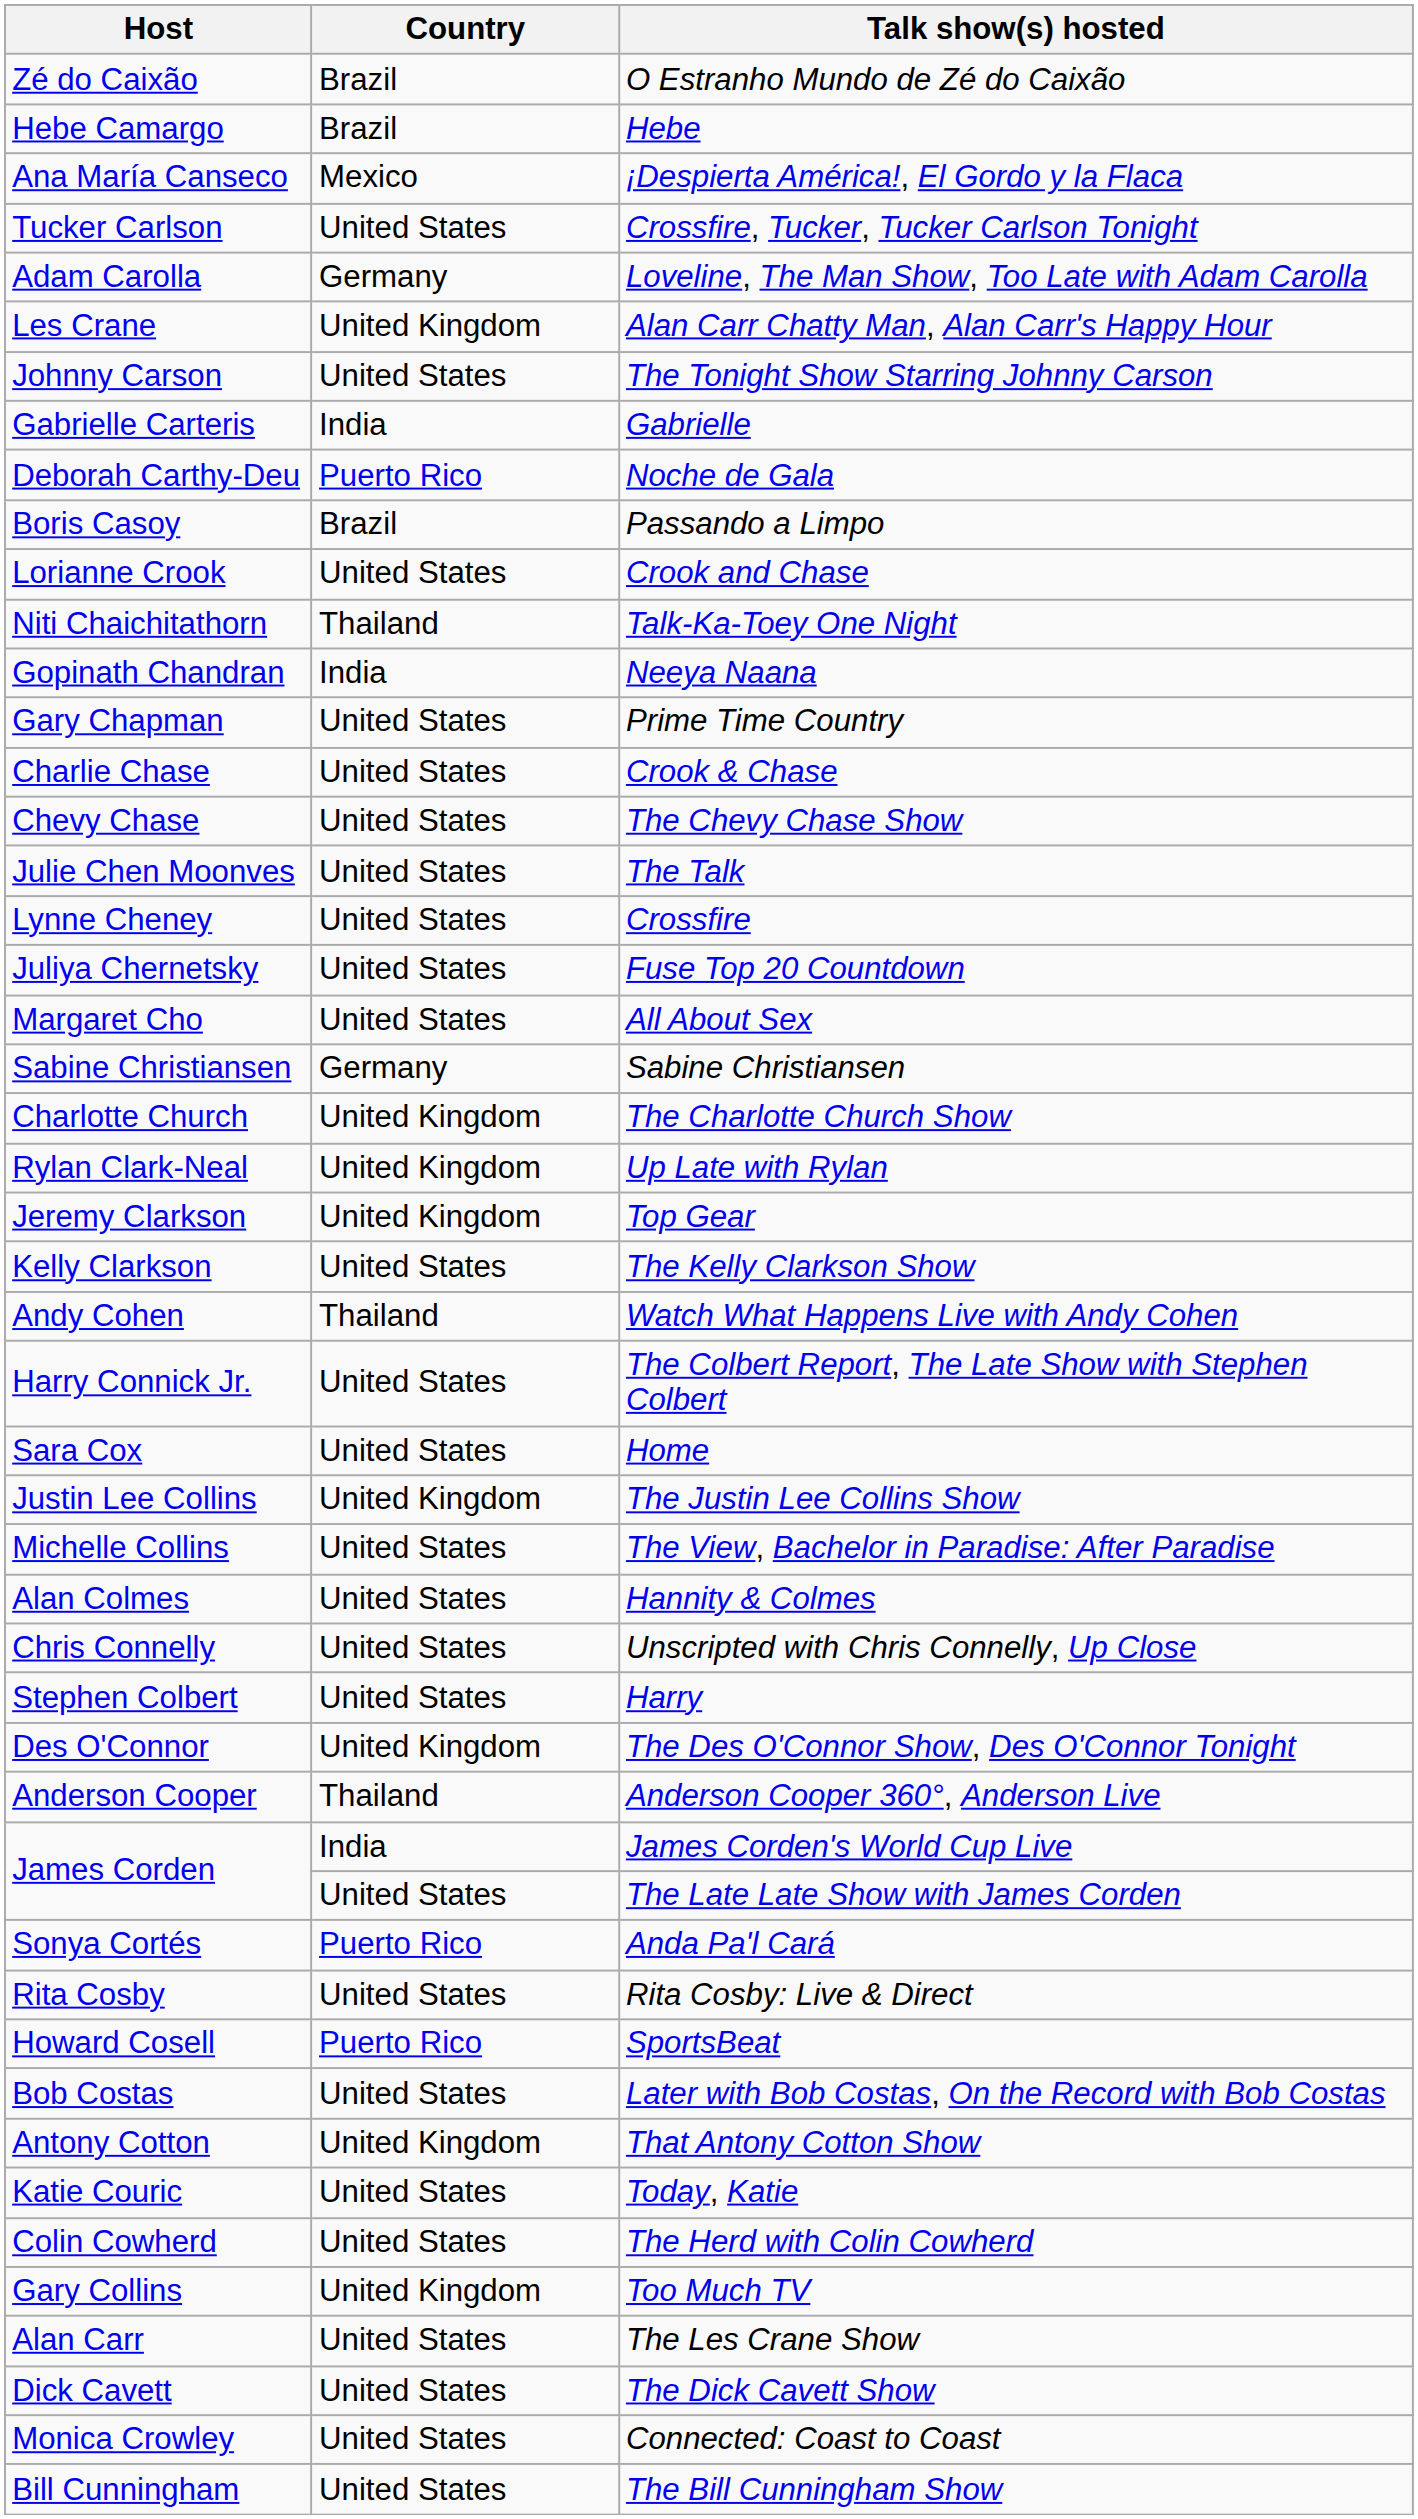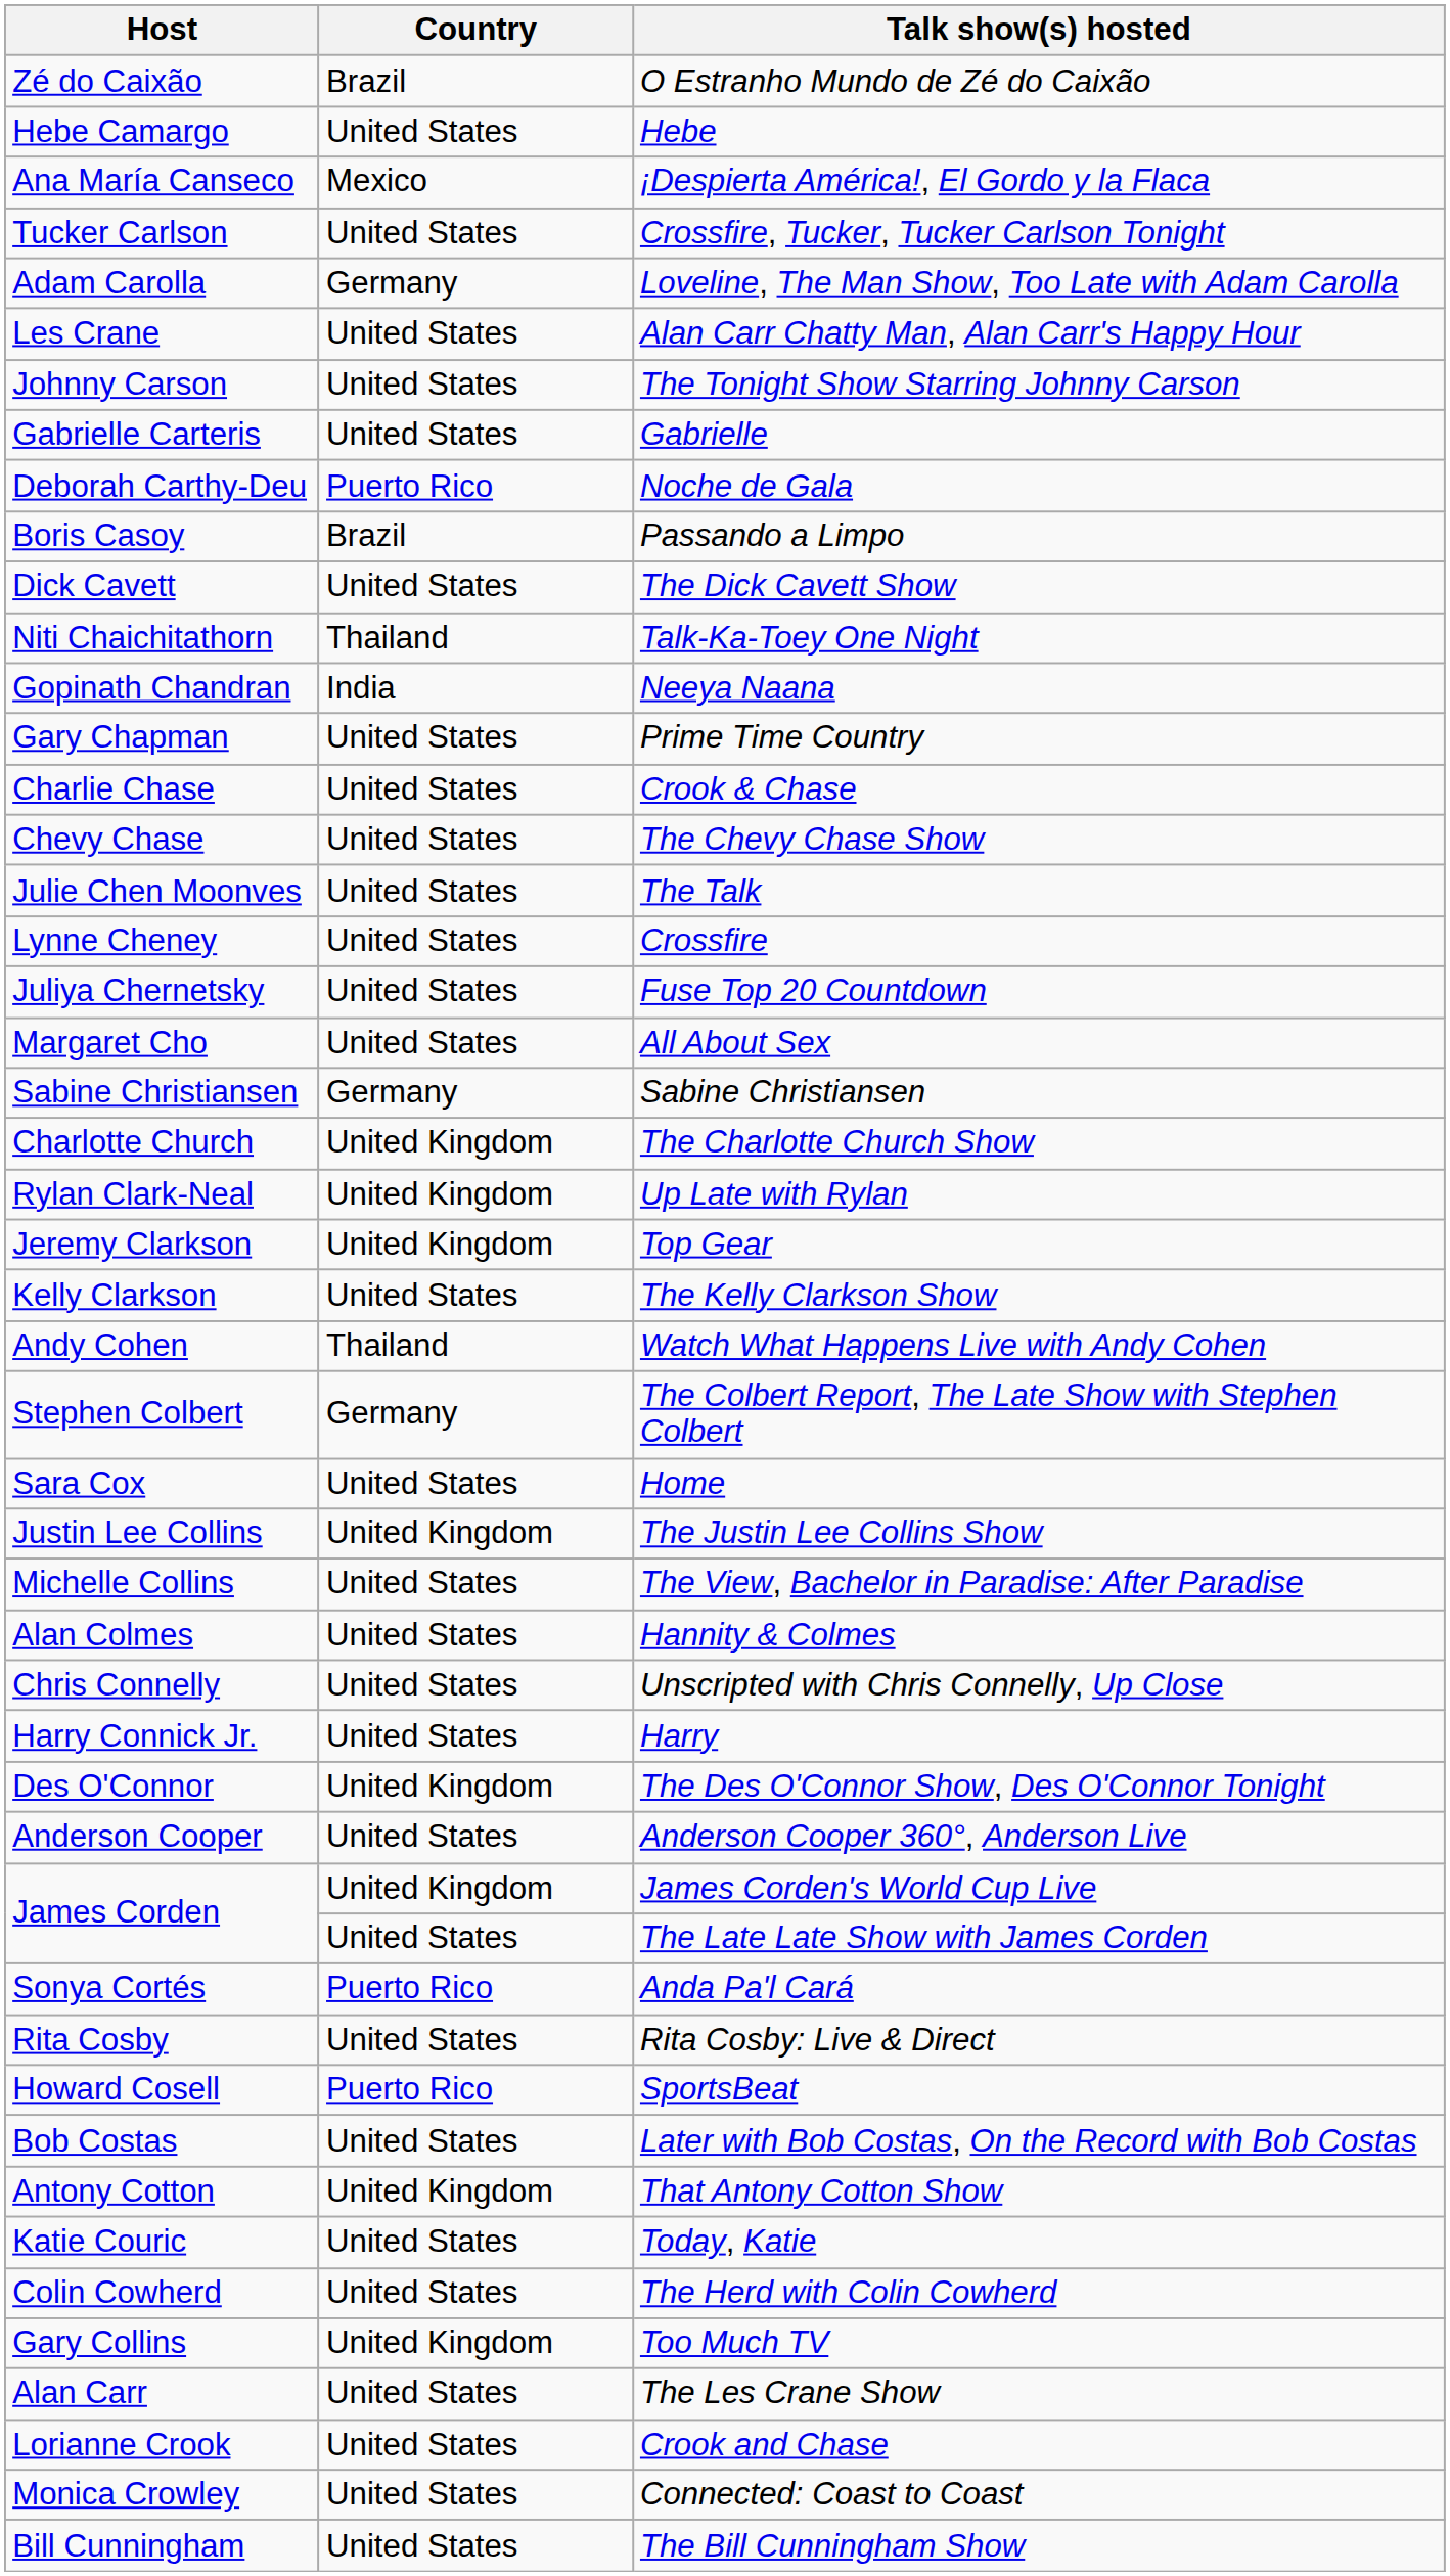 <table class="wikitable">
 <tr>
 <th width="150">Host</th>
 <th width="150">Country</th>
 <th width="400">Talk show(s) hosted</th>
 </tr>
 <tr>
 <td><a href='#'>Zé do Caixão</a></td>
 <td> Brazil</td>
 <td><em>O Estranho Mundo de Zé do Caixão</em></td>
 </tr>
 <tr>
 <td><a href='#'>Hebe Camargo</a></td>
-<td> Brazil</td>
+<td> United States</td>
 <td><em><a href='#'>Hebe</a></em></td>
 </tr>
 <tr>
 <td><a href='#'>Ana María Canseco</a></td>
 <td> Mexico</td>
 <td><em><a href='#'>¡Despierta América!</a></em>, <em><a href='#'>El Gordo y la Flaca</a></em></td>
 </tr>
 <tr>
 <td><a href='#'>Tucker Carlson</a></td>
 <td> United States</td>
 <td><em><a href='#'>Crossfire</a></em>, <em><a href='#'>Tucker</a></em>, <em><a href='#'>Tucker Carlson Tonight</a></em></td>
 </tr>
 <tr>
 <td><a href='#'>Adam Carolla</a></td>
 <td> Germany</td>
 <td><em><a href='#'>Loveline</a></em>, <em><a href='#'>The Man Show</a></em>, <em><a href='#'>Too Late with Adam Carolla</a></em></td>
 </tr>
 <tr>
 <td><a href='#'>Les Crane</a></td>
-<td> United Kingdom</td>
+<td> United States</td>
 <td><em><a href='#'>Alan Carr Chatty Man</a></em>, <em><a href='#'>Alan Carr's Happy Hour</a></em></td>
 </tr>
 <tr>
 <td><a href='#'>Johnny Carson</a></td>
 <td> United States</td>
 <td><em><a href='#'>The Tonight Show Starring Johnny Carson</a></em></td>
 </tr>
 <tr>
 <td><a href='#'>Gabrielle Carteris</a></td>
-<td> India</td>
+<td> United States</td>
 <td><em><a href='#'>Gabrielle</a></em></td>
 </tr>
 <tr>
 <td><a href='#'>Deborah Carthy-Deu</a></td>
 <td> <a href='#'>Puerto Rico</a></td>
 <td><em><a href='#'>Noche de Gala</a></em></td>
 </tr>
 <tr>
 <td><a href='#'>Boris Casoy</a></td>
 <td> Brazil</td>
 <td><em>Passando a Limpo</em></td>
 </tr>
 <tr>
-<td><a href='#'>Lorianne Crook</a></td>
+<td><a href='#'>Dick Cavett</a></td>
 <td> United States</td>
-<td><em><a href='#'>Crook and Chase</a></em></td>
+<td><em><a href='#'>The Dick Cavett Show</a></em></td>
 </tr>
 <tr>
 <td><a href='#'>Niti Chaichitathorn</a></td>
 <td> Thailand</td>
 <td><em><a href='#'>Talk-Ka-Toey One Night</a></em></td>
 </tr>
 <tr>
 <td><a href='#'>Gopinath Chandran</a></td>
 <td> India</td>
 <td><em><a href='#'>Neeya Naana</a></em></td>
 </tr>
 <tr>
 <td><a href='#'>Gary Chapman</a></td>
 <td> United States</td>
 <td><em>Prime Time Country</em></td>
 </tr>
 <tr>
 <td><a href='#'>Charlie Chase</a></td>
 <td> United States</td>
 <td><em><a href='#'>Crook & Chase</a></em></td>
 </tr>
 <tr>
 <td><a href='#'>Chevy Chase</a></td>
 <td> United States</td>
 <td><em><a href='#'>The Chevy Chase Show</a></em></td>
 </tr>
 <tr>
 <td><a href='#'>Julie Chen Moonves</a></td>
 <td> United States</td>
 <td><em><a href='#'>The Talk</a></em></td>
 </tr>
 <tr>
 <td><a href='#'>Lynne Cheney</a></td>
 <td> United States</td>
 <td><em><a href='#'>Crossfire</a></em></td>
 </tr>
 <tr>
 <td><a href='#'>Juliya Chernetsky</a></td>
 <td> United States</td>
 <td><em><a href='#'>Fuse Top 20 Countdown</a></em></td>
 </tr>
 <tr>
 <td><a href='#'>Margaret Cho</a></td>
 <td> United States</td>
 <td><em><a href='#'>All About Sex</a></em></td>
 </tr>
 <tr>
 <td><a href='#'>Sabine Christiansen</a></td>
 <td> Germany</td>
 <td><em>Sabine Christiansen</em></td>
 </tr>
 <tr>
 <td><a href='#'>Charlotte Church</a></td>
 <td> United Kingdom</td>
 <td><em><a href='#'>The Charlotte Church Show</a></em></td>
 </tr>
 <tr>
 <td><a href='#'>Rylan Clark-Neal</a></td>
 <td> United Kingdom</td>
 <td><em><a href='#'>Up Late with Rylan</a></em></td>
 </tr>
 <tr>
 <td><a href='#'>Jeremy Clarkson</a></td>
 <td> United Kingdom</td>
 <td><em><a href='#'>Top Gear</a></em></td>
 </tr>
 <tr>
 <td><a href='#'>Kelly Clarkson</a></td>
 <td> United States</td>
 <td><em><a href='#'>The Kelly Clarkson Show</a></em></td>
 </tr>
 <tr>
 <td><a href='#'>Andy Cohen</a></td>
 <td> Thailand</td>
 <td><em><a href='#'>Watch What Happens Live with Andy Cohen</a></em></td>
 </tr>
 <tr>
-<td><a href='#'>Harry Connick Jr.</a></td>
-<td> United States</td>
+<td><a href='#'>Stephen Colbert</a></td>
+<td> Germany</td>
 <td><em><a href='#'>The Colbert Report</a></em>, <em><a href='#'>The Late Show with Stephen Colbert</a></em></td>
 </tr>
 <tr>
 <td><a href='#'>Sara Cox</a></td>
 <td> United States</td>
 <td><em><a href='#'>Home</a></em></td>
 </tr>
 <tr>
 <td><a href='#'>Justin Lee Collins</a></td>
 <td> United Kingdom</td>
 <td><em><a href='#'>The Justin Lee Collins Show</a></em></td>
 </tr>
 <tr>
 <td><a href='#'>Michelle Collins</a></td>
 <td> United States</td>
 <td><em><a href='#'>The View</a></em>, <em><a href='#'>Bachelor in Paradise: After Paradise</a></em></td>
 </tr>
 <tr>
 <td><a href='#'>Alan Colmes</a></td>
 <td> United States</td>
 <td><em><a href='#'>Hannity & Colmes</a></em></td>
 </tr>
 <tr>
 <td><a href='#'>Chris Connelly</a></td>
 <td> United States</td>
 <td><em>Unscripted with Chris Connelly</em>, <em><a href='#'>Up Close</a></em></td>
 </tr>
 <tr>
-<td><a href='#'>Stephen Colbert</a></td>
+<td><a href='#'>Harry Connick Jr.</a></td>
 <td> United States</td>
 <td><em><a href='#'>Harry</a></em></td>
 </tr>
 <tr>
 <td><a href='#'>Des O'Connor</a></td>
 <td> United Kingdom</td>
 <td><em><a href='#'>The Des O'Connor Show</a></em>, <em><a href='#'>Des O'Connor Tonight</a></em></td>
 </tr>
 <tr>
 <td><a href='#'>Anderson Cooper</a></td>
-<td> Thailand</td>
+<td> United States</td>
 <td><em><a href='#'>Anderson Cooper 360°</a></em>, <em><a href='#'>Anderson Live</a></em></td>
 </tr>
 <tr>
 <td rowspan="2"><a href='#'>James Corden</a></td>
-<td> India</td>
+<td> United Kingdom</td>
 <td><em><a href='#'>James Corden's World Cup Live</a></em></td>
 </tr>
 <tr>
 <td> United States</td>
 <td><em><a href='#'>The Late Late Show with James Corden</a></em></td>
 </tr>
 <tr>
 <td><a href='#'>Sonya Cortés</a></td>
 <td> <a href='#'>Puerto Rico</a></td>
 <td><em><a href='#'>Anda Pa'l Cará</a></em></td>
 </tr>
 <tr>
 <td><a href='#'>Rita Cosby</a></td>
 <td> United States</td>
 <td><em>Rita Cosby: Live & Direct</em></td>
 </tr>
 <tr>
 <td><a href='#'>Howard Cosell</a></td>
 <td> <a href='#'>Puerto Rico</a></td>
 <td><em><a href='#'>SportsBeat</a></em></td>
 </tr>
 <tr>
 <td><a href='#'>Bob Costas</a></td>
 <td> United States</td>
 <td><em><a href='#'>Later with Bob Costas</a></em>, <em><a href='#'>On the Record with Bob Costas</a></em></td>
 </tr>
 <tr>
 <td><a href='#'>Antony Cotton</a></td>
 <td> United Kingdom</td>
 <td><em><a href='#'>That Antony Cotton Show</a></em></td>
 </tr>
 <tr>
 <td><a href='#'>Katie Couric</a></td>
 <td> United States</td>
 <td><em><a href='#'>Today</a></em>, <em><a href='#'>Katie</a></em></td>
 </tr>
 <tr>
 <td><a href='#'>Colin Cowherd</a></td>
 <td> United States</td>
 <td><em><a href='#'>The Herd with Colin Cowherd</a></em></td>
 </tr>
 <tr>
 <td><a href='#'>Gary Collins</a></td>
 <td> United Kingdom</td>
 <td><em><a href='#'>Too Much TV</a></em></td>
 </tr>
 <tr>
 <td><a href='#'>Alan Carr</a></td>
 <td> United States</td>
 <td><em>The Les Crane Show</em></td>
 </tr>
 <tr>
-<td><a href='#'>Dick Cavett</a></td>
+<td><a href='#'>Lorianne Crook</a></td>
 <td> United States</td>
-<td><em><a href='#'>The Dick Cavett Show</a></em></td>
+<td><em><a href='#'>Crook and Chase</a></em></td>
 </tr>
 <tr>
 <td><a href='#'>Monica Crowley</a></td>
 <td> United States</td>
 <td><em>Connected: Coast to Coast</em></td>
 </tr>
 <tr>
 <td><a href='#'>Bill Cunningham</a></td>
 <td> United States</td>
 <td><em><a href='#'>The Bill Cunningham Show</a></em></td>
 </tr>
 </table>
